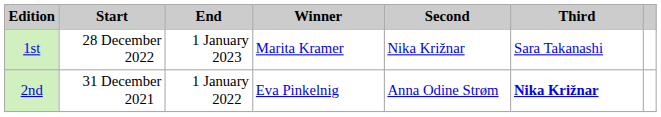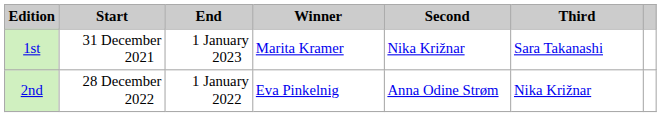 <table class="wikitable plainrowheaders" style="background:#fff; font-size:86%; line-height:16px; border:grey solid 1px; border-collapse:collapse;">
 <tr>
 <th scope="col" style="background:#ccc; width:45px;">Edition</th>
 <th scope="col" style="background:#ccc; width:120px;">Start</th>
 <th scope="col" style="background:#ccc; width:100px;">End</th>
 <th scope="col" style="background:#ccc; width:165px;">Winner</th>
 <th scope="col" style="background:#ccc; width:165px;">Second</th>
 <th scope="col" style="background:#ccc; width:165px;">Third</th>
 <th scope="col" style="background:#ccc; width:10px;"></th>
 </tr>
 <tr>
 <td align=center bgcolor=#D0F0C0><a href='#'>1st</a></td>
-<td align=right>28 December 2022  </td>
+<td align=right>31 December 2021  </td>
 <td align=right>1 January 2023  </td>
 <td> <a href='#'>Marita Kramer</a></td>
 <td> <a href='#'>Nika Križnar</a></td>
 <td> <a href='#'>Sara Takanashi</a></td>
 <td></td>
 </tr>
 <tr>
 <td align=center bgcolor=#D0F0C0><a href='#'>2nd</a></td>
-<td align=right>31 December 2021  </td>
+<td align=right>28 December 2022  </td>
 <td align=right>1 January 2022  </td>
 <td> <a href='#'>Eva Pinkelnig</a></td>
 <td> <a href='#'>Anna Odine Strøm</a></td>
-<td><strong> <a href='#'>Nika Križnar</a></strong></td>
+<td> <a href='#'>Nika Križnar</a></td>
 <td></td>
 </tr>
 </table>
